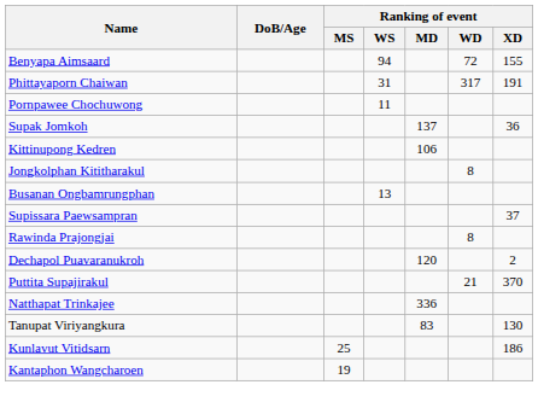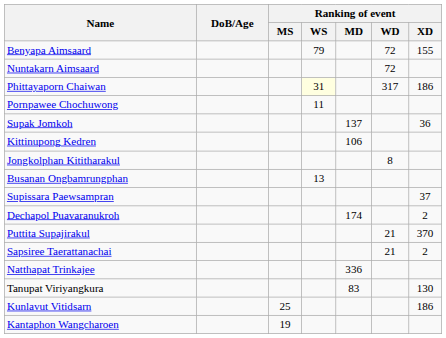 <table class="wikitable"  style="width:600px; font-size:95%; text-align:center">
 <tr>
 <th align="left" rowspan="2">Name</th>
 <th align="left" rowspan="2">DoB/Age</th>
 <th align="center" colspan="5">Ranking of event</th>
 </tr>
 <tr>
 <th align="left">MS</th>
 <th align="left">WS</th>
 <th align="left">MD</th>
 <th align="left">WD</th>
 <th align="left">XD</th>
 </tr>
 <tr>
 <td align="left"><a href='#'>Benyapa Aimsaard</a></td>
 <td align="left"></td>
 <td></td>
-<td>94</td>
+<td>79</td>
 <td></td>
 <td>72</td>
 <td>155</td>
 </tr>
 <tr>
+<td align="left"><a href='#'>Nuntakarn Aimsaard</a></td>
+<td align="left"></td>
+<td></td>
+<td></td>
+<td></td>
+<td>72</td>
+<td></td>
+</tr>
+<tr>
 <td align="left"><a href='#'>Phittayaporn Chaiwan</a></td>
 <td align="left"></td>
 <td></td>
-<td>31</td>
+<td style="background: lightyellow;">31</td>
 <td></td>
 <td>317</td>
-<td>191</td>
+<td>186</td>
 </tr>
 <tr>
 <td align="left"><a href='#'>Pornpawee Chochuwong</a></td>
 <td align="left"></td>
 <td></td>
 <td>11</td>
 <td></td>
 <td></td>
 <td></td>
 </tr>
 <tr>
 <td align="left"><a href='#'>Supak Jomkoh</a></td>
 <td align="left"></td>
 <td></td>
 <td></td>
 <td>137</td>
 <td></td>
 <td>36</td>
 </tr>
 <tr>
 <td align="left"><a href='#'>Kittinupong Kedren</a></td>
 <td align="left"></td>
 <td></td>
 <td></td>
 <td>106</td>
 <td></td>
 <td></td>
 </tr>
 <tr>
 <td align="left"><a href='#'>Jongkolphan Kititharakul</a></td>
 <td align="left"></td>
 <td></td>
 <td></td>
 <td></td>
 <td>8</td>
 <td></td>
 </tr>
 <tr>
 <td align="left"><a href='#'>Busanan Ongbamrungphan</a></td>
 <td align="left"></td>
 <td></td>
 <td>13</td>
 <td></td>
 <td></td>
 <td></td>
 </tr>
 <tr>
 <td align="left"><a href='#'>Supissara Paewsampran</a></td>
 <td align="left"></td>
 <td></td>
 <td></td>
 <td></td>
 <td></td>
 <td>37</td>
 </tr>
 <tr>
-<td align="left"><a href='#'>Rawinda Prajongjai</a></td>
-<td align="left"></td>
-<td></td>
-<td></td>
-<td></td>
-<td>8</td>
-<td></td>
-</tr>
-<tr>
 <td align="left"><a href='#'>Dechapol Puavaranukroh</a></td>
 <td align="left"></td>
 <td></td>
 <td></td>
-<td>120</td>
+<td>174</td>
 <td></td>
 <td>2</td>
 </tr>
 <tr>
 <td align="left"><a href='#'>Puttita Supajirakul</a></td>
 <td align="left"></td>
 <td></td>
 <td></td>
 <td></td>
 <td>21</td>
 <td>370</td>
+</tr>
+<tr>
+<td align="left"><a href='#'>Sapsiree Taerattanachai</a></td>
+<td align="left"></td>
+<td></td>
+<td></td>
+<td></td>
+<td>21</td>
+<td>2</td>
 </tr>
 <tr>
 <td align="left"><a href='#'>Natthapat Trinkajee</a></td>
 <td align="left"></td>
 <td></td>
 <td></td>
 <td>336</td>
 <td></td>
 <td></td>
 </tr>
 <tr>
 <td align="left">Tanupat Viriyangkura</td>
 <td align="left"></td>
 <td></td>
 <td></td>
 <td>83</td>
 <td></td>
 <td>130</td>
 </tr>
 <tr>
 <td align="left"><a href='#'>Kunlavut Vitidsarn</a></td>
 <td align="left"></td>
 <td>25</td>
 <td></td>
 <td></td>
 <td></td>
 <td>186</td>
 </tr>
 <tr>
 <td align="left"><a href='#'>Kantaphon Wangcharoen</a></td>
 <td align="left"></td>
 <td>19</td>
 <td></td>
 <td></td>
 <td></td>
 <td></td>
 </tr>
 </table>
